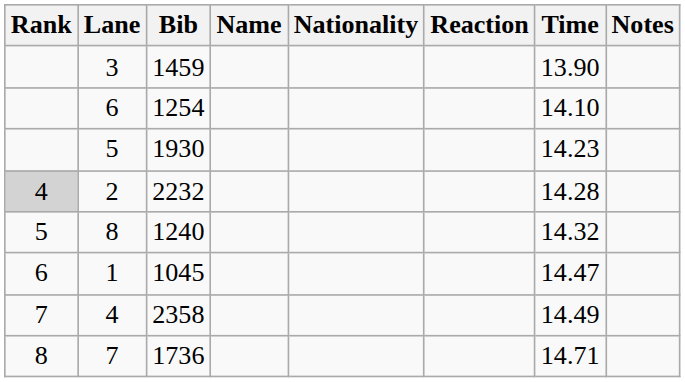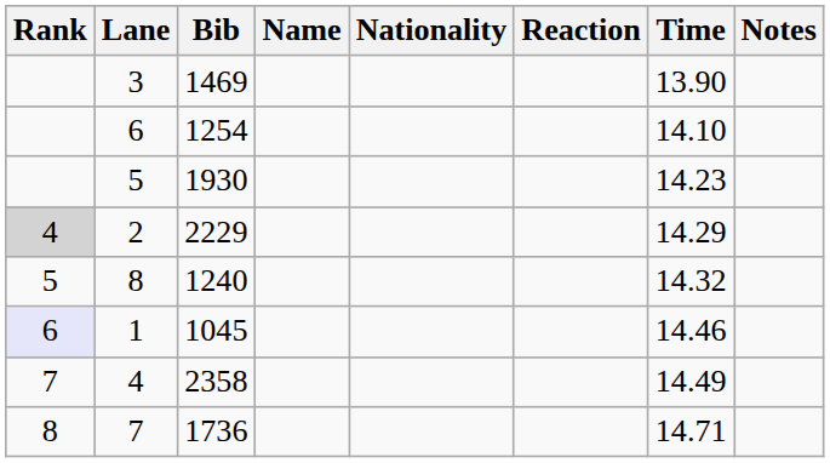 <table class="wikitable sortable" style="text-align:center">
 <tr>
 <th>Rank</th>
 <th>Lane</th>
 <th>Bib</th>
 <th>Name</th>
 <th>Nationality</th>
 <th>Reaction</th>
 <th>Time</th>
 <th>Notes</th>
 </tr>
 <tr>
 <td></td>
 <td>3</td>
-<td>1459</td>
+<td>1469</td>
 <td align=left></td>
 <td align=left></td>
 <td></td>
 <td>13.90</td>
 <td></td>
 </tr>
 <tr>
 <td></td>
 <td>6</td>
 <td>1254</td>
 <td align=left></td>
 <td align=left></td>
 <td></td>
 <td>14.10</td>
 <td></td>
 </tr>
 <tr>
 <td></td>
 <td>5</td>
 <td>1930</td>
 <td align=left></td>
 <td align=left></td>
 <td></td>
 <td>14.23</td>
 <td></td>
 </tr>
 <tr>
 <td style="background: lightgrey;">4</td>
 <td>2</td>
-<td>2232</td>
+<td>2229</td>
 <td align=left></td>
 <td align=left></td>
 <td></td>
-<td>14.28</td>
+<td>14.29</td>
 <td></td>
 </tr>
 <tr>
 <td>5</td>
 <td>8</td>
 <td>1240</td>
 <td align=left></td>
 <td align=left></td>
 <td></td>
 <td>14.32</td>
 <td></td>
 </tr>
 <tr>
-<td>6</td>
+<td style="background: lavender;">6</td>
 <td>1</td>
 <td>1045</td>
 <td align=left></td>
 <td align=left></td>
 <td></td>
-<td>14.47</td>
+<td>14.46</td>
 <td></td>
 </tr>
 <tr>
 <td>7</td>
 <td>4</td>
 <td>2358</td>
 <td align=left></td>
 <td align=left></td>
 <td></td>
 <td>14.49</td>
 <td></td>
 </tr>
 <tr>
 <td>8</td>
 <td>7</td>
 <td>1736</td>
 <td align=left></td>
 <td align=left></td>
 <td></td>
 <td>14.71</td>
 <td></td>
 </tr>
 </table>
